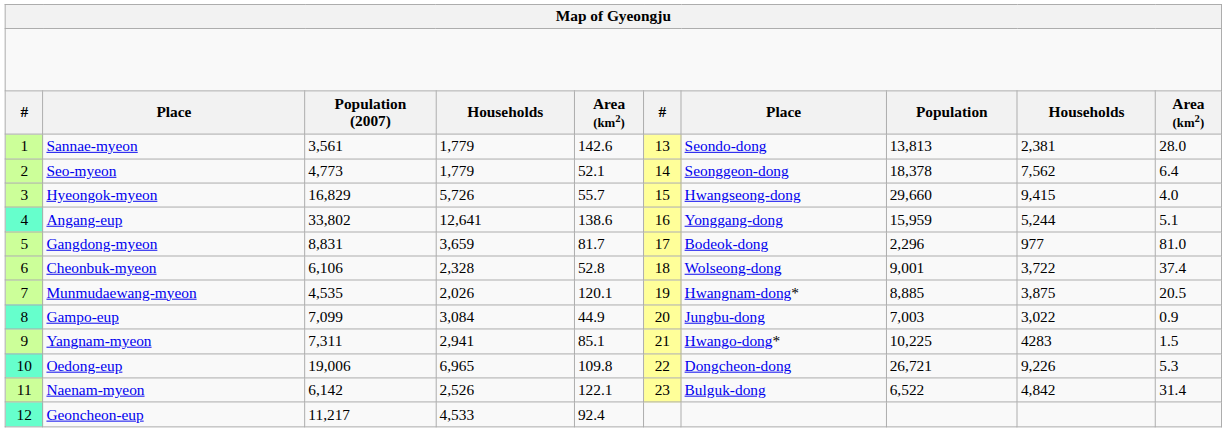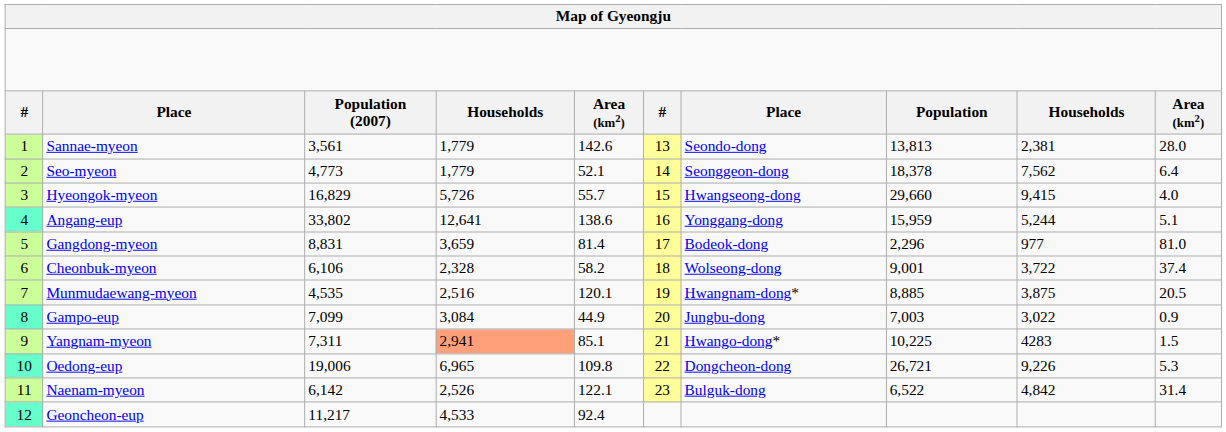 <table class="wikitable"  style="width:80%; margin:1em auto;">
 <tr>
 <th colspan="10">Map of Gyeongju</th>
 </tr>
 <tr>
 <td colspan="10" style="padding: 2em;"></td>
 </tr>
 <tr>
 <th>#</th>
 <th>Place</th>
 <th>Population<br>(2007)</th>
 <th>Households</th>
 <th>Area<br><small>(km<sup>2</sup>)</small></th>
 <th>#</th>
 <th>Place</th>
 <th>Population<br></th>
 <th>Households</th>
 <th>Area<br><small>(km<sup>2</sup>)</small></th>
 </tr>
 <tr>
 <td style="background: #CF9; text-align: center;">1</td>
 <td><a href='#'>Sannae-myeon</a></td>
 <td>3,561</td>
 <td>1,779</td>
 <td>142.6</td>
 <td style="background: #FF9; text-align: center;">13</td>
 <td><a href='#'>Seondo-dong</a></td>
 <td>13,813</td>
 <td>2,381</td>
 <td>28.0</td>
 </tr>
 <tr>
 <td style="background: #CF9; text-align: center;">2</td>
 <td><a href='#'>Seo-myeon</a></td>
 <td>4,773</td>
 <td>1,779</td>
 <td>52.1</td>
 <td style="background: #FF9; text-align: center;">14</td>
 <td><a href='#'>Seonggeon-dong</a></td>
 <td>18,378</td>
 <td>7,562</td>
 <td>6.4</td>
 </tr>
 <tr>
 <td style="background: #CF9; text-align: center;">3</td>
 <td><a href='#'>Hyeongok-myeon</a></td>
 <td>16,829</td>
 <td>5,726</td>
 <td>55.7</td>
 <td style="background: #FF9; text-align: center;">15</td>
 <td><a href='#'>Hwangseong-dong</a></td>
 <td>29,660</td>
 <td>9,415</td>
 <td>4.0</td>
 </tr>
 <tr>
 <td style="background: #6FC; text-align: center;">4</td>
 <td><a href='#'>Angang-eup</a></td>
 <td>33,802</td>
 <td>12,641</td>
 <td>138.6</td>
 <td style="background: #FF9; text-align: center;">16</td>
 <td><a href='#'>Yonggang-dong</a></td>
 <td>15,959</td>
 <td>5,244</td>
 <td>5.1</td>
 </tr>
 <tr>
 <td style="background: #CF9; text-align: center;">5</td>
 <td><a href='#'>Gangdong-myeon</a></td>
 <td>8,831</td>
 <td>3,659</td>
-<td>81.7</td>
+<td>81.4</td>
 <td style="background: #FF9; text-align: center;">17</td>
 <td><a href='#'>Bodeok-dong</a></td>
 <td>2,296</td>
 <td>977</td>
 <td>81.0</td>
 </tr>
 <tr>
 <td style="background: #CF9; text-align: center;">6</td>
 <td><a href='#'>Cheonbuk-myeon</a></td>
 <td>6,106</td>
 <td>2,328</td>
-<td>52.8</td>
+<td>58.2</td>
 <td style="background: #FF9; text-align: center;">18</td>
 <td><a href='#'>Wolseong-dong</a></td>
 <td>9,001</td>
 <td>3,722</td>
 <td>37.4</td>
 </tr>
 <tr>
 <td style="background: #CF9; text-align: center;">7</td>
 <td><a href='#'>Munmudaewang-myeon</a></td>
 <td>4,535</td>
-<td>2,026</td>
+<td>2,516</td>
 <td>120.1</td>
 <td style="background: #FF9; text-align: center;">19</td>
 <td><a href='#'>Hwangnam-dong</a>*</td>
 <td>8,885</td>
 <td>3,875</td>
 <td>20.5</td>
 </tr>
 <tr>
 <td style="background: #6FC; text-align: center;">8</td>
 <td><a href='#'>Gampo-eup</a></td>
 <td>7,099</td>
 <td>3,084</td>
 <td>44.9</td>
 <td style="background: #FF9; text-align: center;">20</td>
 <td><a href='#'>Jungbu-dong</a></td>
 <td>7,003</td>
 <td>3,022</td>
 <td>0.9</td>
 </tr>
 <tr>
 <td style="background: #CF9; text-align: center;">9</td>
 <td><a href='#'>Yangnam-myeon</a></td>
 <td>7,311</td>
-<td>2,941</td>
+<td style="background: lightsalmon;">2,941</td>
 <td>85.1</td>
 <td style="background: #FF9; text-align: center;">21</td>
 <td><a href='#'>Hwango-dong</a>*</td>
 <td>10,225</td>
 <td>4283</td>
 <td>1.5</td>
 </tr>
 <tr>
 <td style="background: #6FC; text-align: center;">10</td>
 <td><a href='#'>Oedong-eup</a></td>
 <td>19,006</td>
 <td>6,965</td>
 <td>109.8</td>
 <td style="background: #FF9; text-align: center;">22</td>
 <td><a href='#'>Dongcheon-dong</a></td>
 <td>26,721</td>
 <td>9,226</td>
 <td>5.3</td>
 </tr>
 <tr>
 <td style="background: #CF9; text-align: center;">11</td>
 <td><a href='#'>Naenam-myeon</a></td>
 <td>6,142</td>
 <td>2,526</td>
 <td>122.1</td>
 <td style="background: #FF9; text-align: center;">23</td>
 <td><a href='#'>Bulguk-dong</a></td>
 <td>6,522</td>
 <td>4,842</td>
 <td>31.4</td>
 </tr>
 <tr>
 <td style="background: #6FC; text-align: center;">12</td>
 <td><a href='#'>Geoncheon-eup</a></td>
 <td>11,217</td>
 <td>4,533</td>
 <td>92.4</td>
 <td></td>
 <td></td>
 <td></td>
 <td></td>
 <td></td>
 </tr>
 </table>
